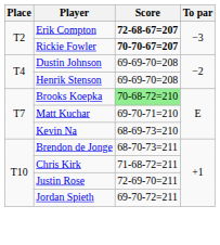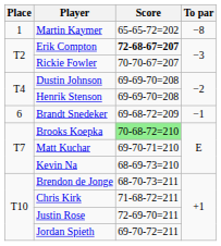 <table class="wikitable">
 <tr>
 <th>Place</th>
 <th>Player</th>
 <th>Score</th>
 <th>To par</th>
+</tr>
+<tr>
+<td align=center>1</td>
+<td> <a href='#'>Martin Kaymer</a></td>
+<td>65-65-72=202</td>
+<td align=center>−8</td>
 </tr>
 <tr>
 <td rowspan=2 align=center>T2</td>
 <td> <a href='#'>Erik Compton</a></td>
 <td><strong>72-68-67=207</strong></td>
 <td rowspan=2 align=center>−3</td>
 </tr>
 <tr>
 <td> <a href='#'>Rickie Fowler</a></td>
-<td><strong>70-70-67=207</strong></td>
+<td>70-70-67=207</td>
 </tr>
 <tr>
 <td rowspan=2 align=center>T4</td>
 <td> <a href='#'>Dustin Johnson</a></td>
 <td>69-69-70=208</td>
 <td rowspan=2 align=center>−2</td>
 </tr>
 <tr>
 <td> <a href='#'>Henrik Stenson</a></td>
 <td>69-69-70=208</td>
+</tr>
+<tr>
+<td align=center>6</td>
+<td> <a href='#'>Brandt Snedeker</a></td>
+<td>69-68-72=209</td>
+<td align=center>−1</td>
 </tr>
 <tr>
 <td rowspan=3 align=center>T7</td>
 <td> <a href='#'>Brooks Koepka</a></td>
 <td style="background: lightgreen;">70-68-72=210</td>
 <td rowspan=3 align=center>E</td>
 </tr>
 <tr>
 <td> <a href='#'>Matt Kuchar</a></td>
 <td>69-70-71=210</td>
 </tr>
 <tr>
 <td> <a href='#'>Kevin Na</a></td>
 <td>68-69-73=210</td>
 </tr>
 <tr>
 <td rowspan=4 align=center>T10</td>
 <td> <a href='#'>Brendon de Jonge</a></td>
 <td>68-70-73=211</td>
 <td rowspan=4 align=center>+1</td>
 </tr>
 <tr>
 <td> <a href='#'>Chris Kirk</a></td>
 <td>71-68-72=211</td>
 </tr>
 <tr>
 <td> <a href='#'>Justin Rose</a></td>
 <td>72-69-70=211</td>
 </tr>
 <tr>
 <td> <a href='#'>Jordan Spieth</a></td>
 <td>69-70-72=211</td>
 </tr>
 </table>
